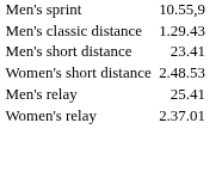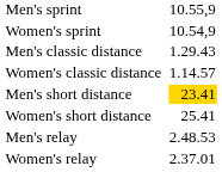 <table>
 <tr style="vertical-align:top;">
 <td>Men's sprint </td>
 <td></td>
 <td style="text-align:right;">10.55,9</td>
+<td></td>
+<td style="text-align:right;"></td>
+<td></td>
+<td style="text-align:right;"></td>
+</tr>
+<tr style="vertical-align:top;">
+<td>Women's sprint </td>
+<td></td>
+<td style="text-align:right;">10.54,9</td>
 <td></td>
 <td style="text-align:right;"></td>
 <td></td>
 <td style="text-align:right;"></td>
 </tr>
 <tr style="vertical-align:top;">
 <td>Men's classic distance </td>
 <td></td>
 <td style="text-align:right;">1.29.43</td>
 <td></td>
 <td style="text-align:right;"></td>
 <td></td>
 <td style="text-align:right;"></td>
 </tr>
 <tr style="vertical-align:top;">
+<td>Women's classic distance </td>
+<td></td>
+<td style="text-align:right;">1.14.57</td>
+<td></td>
+<td style="text-align:right;"></td>
+<td></td>
+<td style="text-align:right;"></td>
+</tr>
+<tr style="vertical-align:top;">
 <td>Men's short distance </td>
 <td></td>
-<td style="text-align:right;">23.41</td>
+<td style="background: gold; text-align:right;">23.41</td>
 <td></td>
 <td style="text-align:right;"></td>
 <td></td>
 <td style="text-align:right;"></td>
 </tr>
 <tr style="vertical-align:top;">
 <td>Women's short distance </td>
 <td></td>
-<td style="text-align:right;">2.48.53</td>
+<td style="text-align:right;">25.41</td>
 <td></td>
 <td style="text-align:right;"></td>
 <td></td>
 <td style="text-align:right;"></td>
 </tr>
 <tr style="vertical-align:top;">
 <td>Men's relay</td>
 <td></td>
-<td style="text-align:right;">25.41</td>
+<td style="text-align:right;">2.48.53</td>
 <td></td>
 <td style="text-align:right;"></td>
 <td></td>
 <td style="text-align:right;"></td>
 </tr>
 <tr style="vertical-align:top;">
 <td>Women's relay</td>
 <td></td>
 <td style="text-align:right;">2.37.01</td>
 <td></td>
 <td style="text-align:right;"></td>
 <td></td>
 <td style="text-align:right;"></td>
 </tr>
 </table>
